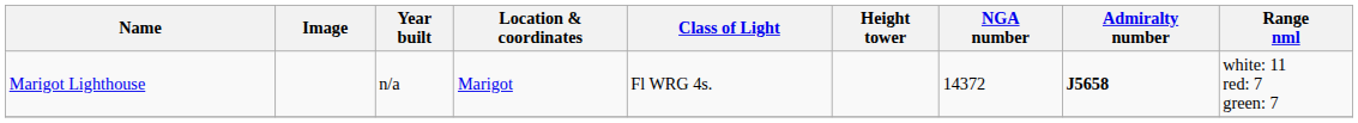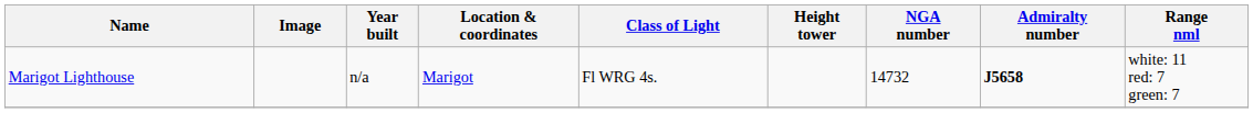 <table class="wikitable" style="width:100%">
 <tr>
 <th>Name</th>
 <th>Image</th>
 <th>Year<br>built</th>
 <th>Location &<br>coordinates</th>
 <th><a href='#'>Class of Light</a></th>
 <th>Height<br>tower</th>
 <th><a href='#'>NGA</a><br>number</th>
 <th><a href='#'>Admiralty</a><br>number</th>
 <th>Range<br><a href='#'>nml</a></th>
 </tr>
 <tr>
 <td><a href='#'>Marigot Lighthouse</a></td>
 <td></td>
 <td>n/a</td>
 <td><a href='#'>Marigot</a><br></td>
 <td>Fl WRG 4s.</td>
 <td></td>
-<td>14372</td>
+<td>14732</td>
 <td><strong>J5658</strong></td>
 <td>white: 11<br>red: 7<br>green: 7</td>
 </tr>
 <tr>
 </tr>
 </table>
